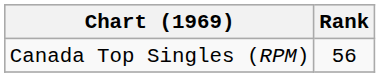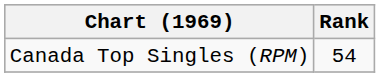 <table class="wikitable">
 <tr>
 <th>Chart (1969)</th>
 <th style="text-align:center;">Rank</th>
 </tr>
 <tr>
 <td>Canada Top Singles (<em>RPM</em>)</td>
-<td style="text-align:center;">56</td>
+<td style="text-align:center;">54</td>
 </tr>
 </table>
